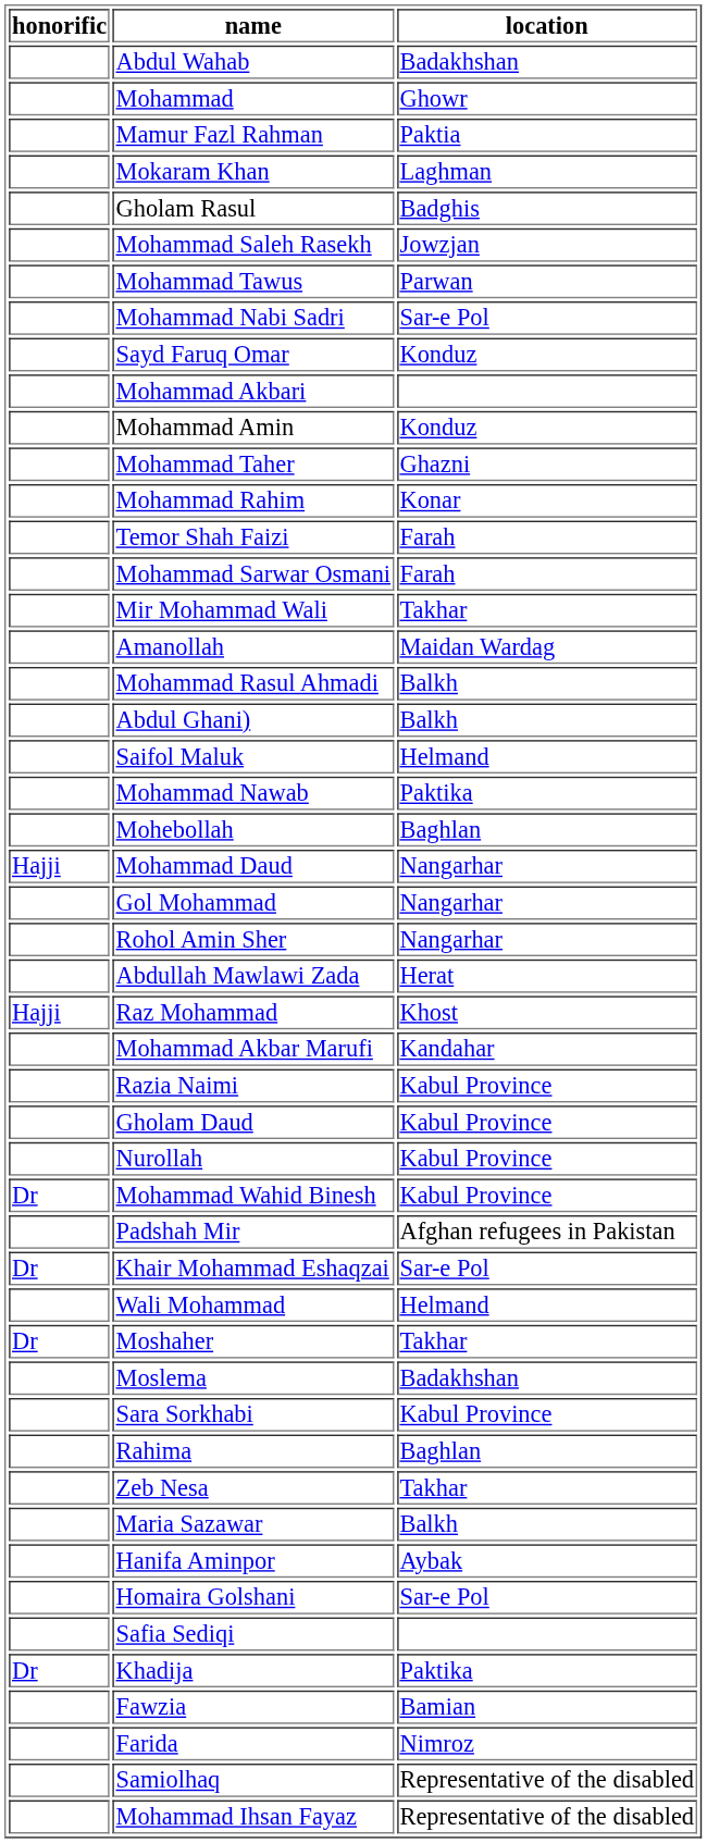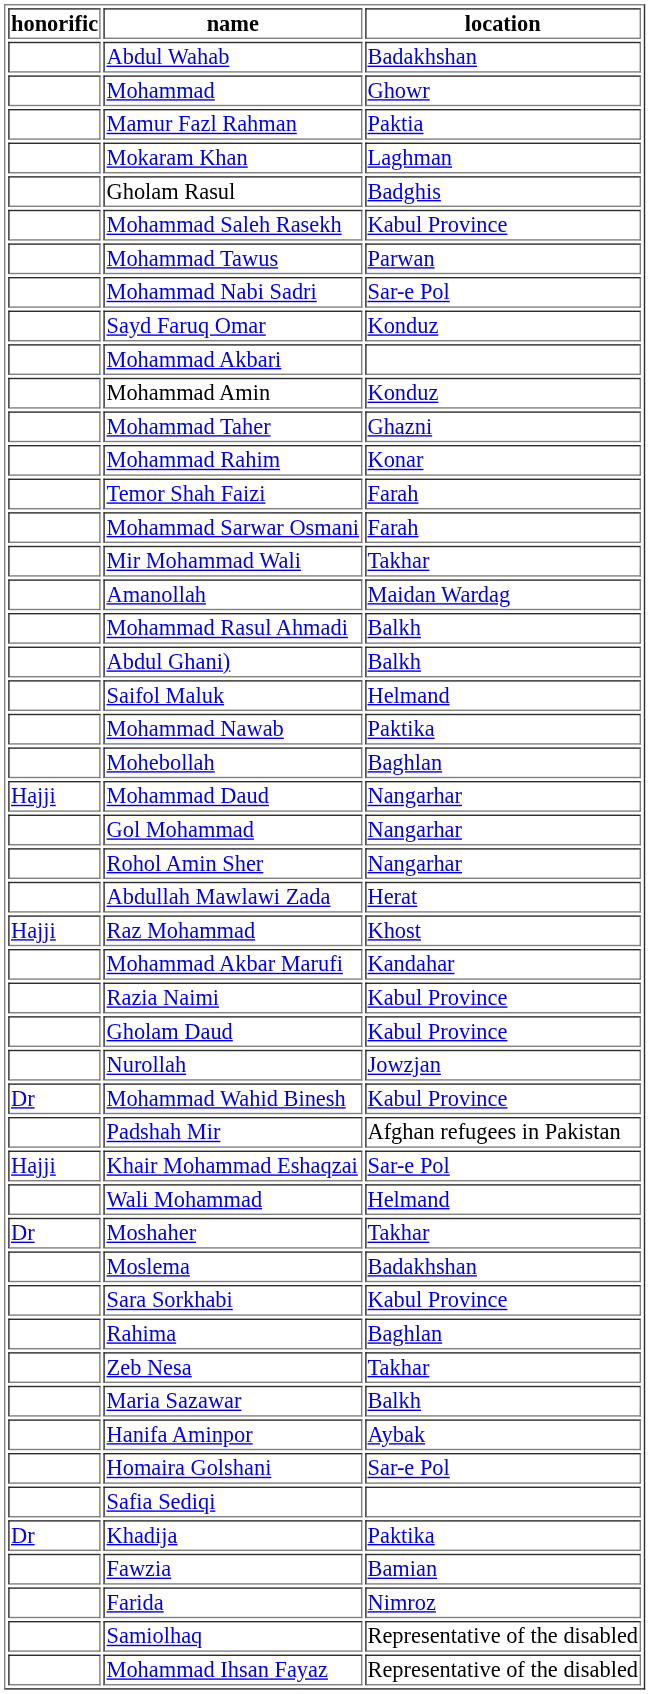 <table border="1">
 <tr>
 <th>honorific</th>
 <th>name</th>
 <th>location</th>
 </tr>
 <tr>
 <td></td>
 <td><a href='#'>Abdul Wahab</a></td>
 <td><a href='#'>Badakhshan</a></td>
 </tr>
 <tr>
 <td></td>
 <td><a href='#'>Mohammad</a></td>
 <td><a href='#'>Ghowr</a></td>
 </tr>
 <tr>
 <td></td>
 <td><a href='#'>Mamur Fazl Rahman</a></td>
 <td><a href='#'>Paktia</a></td>
 </tr>
 <tr>
 <td></td>
 <td><a href='#'>Mokaram Khan</a></td>
 <td><a href='#'>Laghman</a></td>
 </tr>
 <tr>
 <td></td>
 <td>Gholam Rasul</td>
 <td><a href='#'>Badghis</a></td>
 </tr>
 <tr>
 <td></td>
 <td><a href='#'>Mohammad Saleh Rasekh</a></td>
-<td><a href='#'>Jowzjan</a></td>
+<td><a href='#'>Kabul Province</a></td>
 </tr>
 <tr>
 <td></td>
 <td><a href='#'>Mohammad Tawus</a></td>
 <td><a href='#'>Parwan</a></td>
 </tr>
 <tr>
 <td></td>
 <td><a href='#'>Mohammad Nabi Sadri</a></td>
 <td><a href='#'>Sar-e Pol</a></td>
 </tr>
 <tr>
 <td></td>
 <td><a href='#'>Sayd Faruq Omar</a></td>
 <td><a href='#'>Konduz</a></td>
 </tr>
 <tr>
 <td></td>
 <td><a href='#'>Mohammad Akbari</a></td>
 <td></td>
 </tr>
 <tr>
 <td></td>
 <td>Mohammad Amin</td>
 <td><a href='#'>Konduz</a></td>
 </tr>
 <tr>
 <td></td>
 <td><a href='#'>Mohammad Taher</a></td>
 <td><a href='#'>Ghazni</a></td>
 </tr>
 <tr>
 <td></td>
 <td><a href='#'>Mohammad Rahim</a></td>
 <td><a href='#'>Konar</a></td>
 </tr>
 <tr>
 <td></td>
 <td><a href='#'>Temor Shah Faizi</a></td>
 <td><a href='#'>Farah</a></td>
 </tr>
 <tr>
 <td></td>
 <td><a href='#'>Mohammad Sarwar Osmani</a></td>
 <td><a href='#'>Farah</a></td>
 </tr>
 <tr>
 <td></td>
 <td><a href='#'>Mir Mohammad Wali</a></td>
 <td><a href='#'>Takhar</a></td>
 </tr>
 <tr>
 <td></td>
 <td><a href='#'>Amanollah</a></td>
 <td><a href='#'>Maidan Wardag</a></td>
 </tr>
 <tr>
 <td></td>
 <td><a href='#'>Mohammad Rasul Ahmadi</a></td>
 <td><a href='#'>Balkh</a></td>
 </tr>
 <tr>
 <td></td>
 <td><a href='#'>Abdul Ghani)</a></td>
 <td><a href='#'>Balkh</a></td>
 </tr>
 <tr>
 <td></td>
 <td><a href='#'>Saifol Maluk</a></td>
 <td><a href='#'>Helmand</a></td>
 </tr>
 <tr>
 <td></td>
 <td><a href='#'>Mohammad Nawab</a></td>
 <td><a href='#'>Paktika</a></td>
 </tr>
 <tr>
 <td></td>
 <td><a href='#'>Mohebollah</a></td>
 <td><a href='#'>Baghlan</a></td>
 </tr>
 <tr>
 <td><a href='#'>Hajji</a></td>
 <td><a href='#'>Mohammad Daud</a></td>
 <td><a href='#'>Nangarhar</a></td>
 </tr>
 <tr>
 <td></td>
 <td><a href='#'>Gol Mohammad</a></td>
 <td><a href='#'>Nangarhar</a></td>
 </tr>
 <tr>
 <td></td>
 <td><a href='#'>Rohol Amin Sher</a></td>
 <td><a href='#'>Nangarhar</a></td>
 </tr>
 <tr>
 <td></td>
 <td><a href='#'>Abdullah Mawlawi Zada</a></td>
 <td><a href='#'>Herat</a></td>
 </tr>
 <tr>
 <td><a href='#'>Hajji</a></td>
 <td><a href='#'>Raz Mohammad</a></td>
 <td><a href='#'>Khost</a></td>
 </tr>
 <tr>
 <td></td>
 <td><a href='#'>Mohammad Akbar Marufi</a></td>
 <td><a href='#'>Kandahar</a></td>
 </tr>
 <tr>
 <td></td>
 <td><a href='#'>Razia Naimi</a></td>
 <td><a href='#'>Kabul Province</a></td>
 </tr>
 <tr>
 <td></td>
 <td><a href='#'>Gholam Daud</a></td>
 <td><a href='#'>Kabul Province</a></td>
 </tr>
 <tr>
 <td></td>
 <td><a href='#'>Nurollah</a></td>
-<td><a href='#'>Kabul Province</a></td>
+<td><a href='#'>Jowzjan</a></td>
 </tr>
 <tr>
 <td><a href='#'>Dr</a></td>
 <td><a href='#'>Mohammad Wahid Binesh</a></td>
 <td><a href='#'>Kabul Province</a></td>
 </tr>
 <tr>
 <td></td>
 <td><a href='#'>Padshah Mir</a></td>
 <td>Afghan refugees in Pakistan</td>
 </tr>
 <tr>
-<td><a href='#'>Dr</a></td>
+<td><a href='#'>Hajji</a></td>
 <td><a href='#'>Khair Mohammad Eshaqzai</a></td>
 <td><a href='#'>Sar-e Pol</a></td>
 </tr>
 <tr>
 <td></td>
 <td><a href='#'>Wali Mohammad</a></td>
 <td><a href='#'>Helmand</a></td>
 </tr>
 <tr>
 <td><a href='#'>Dr</a></td>
 <td><a href='#'>Moshaher</a></td>
 <td><a href='#'>Takhar</a></td>
 </tr>
 <tr>
 <td></td>
 <td><a href='#'>Moslema</a></td>
 <td><a href='#'>Badakhshan</a></td>
 </tr>
 <tr>
 <td></td>
 <td><a href='#'>Sara Sorkhabi</a></td>
 <td><a href='#'>Kabul Province</a></td>
 </tr>
 <tr>
 <td></td>
 <td><a href='#'>Rahima</a></td>
 <td><a href='#'>Baghlan</a></td>
 </tr>
 <tr>
 <td></td>
 <td><a href='#'>Zeb Nesa</a></td>
 <td><a href='#'>Takhar</a></td>
 </tr>
 <tr>
 <td></td>
 <td><a href='#'>Maria Sazawar</a></td>
 <td><a href='#'>Balkh</a></td>
 </tr>
 <tr>
 <td></td>
 <td><a href='#'>Hanifa Aminpor</a></td>
 <td><a href='#'>Aybak</a></td>
 </tr>
 <tr>
 <td></td>
 <td><a href='#'>Homaira Golshani</a></td>
 <td><a href='#'>Sar-e Pol</a></td>
 </tr>
 <tr>
 <td></td>
 <td><a href='#'>Safia Sediqi</a></td>
 <td></td>
 </tr>
 <tr>
 <td><a href='#'>Dr</a></td>
 <td><a href='#'>Khadija</a></td>
 <td><a href='#'>Paktika</a></td>
 </tr>
 <tr>
 <td></td>
 <td><a href='#'>Fawzia</a></td>
 <td><a href='#'>Bamian</a></td>
 </tr>
 <tr>
 <td></td>
 <td><a href='#'>Farida</a></td>
 <td><a href='#'>Nimroz</a></td>
 </tr>
 <tr>
 <td></td>
 <td><a href='#'>Samiolhaq</a></td>
 <td>Representative of the disabled</td>
 </tr>
 <tr>
 <td></td>
 <td><a href='#'>Mohammad Ihsan Fayaz</a></td>
 <td>Representative of the disabled</td>
 </tr>
 </table>
